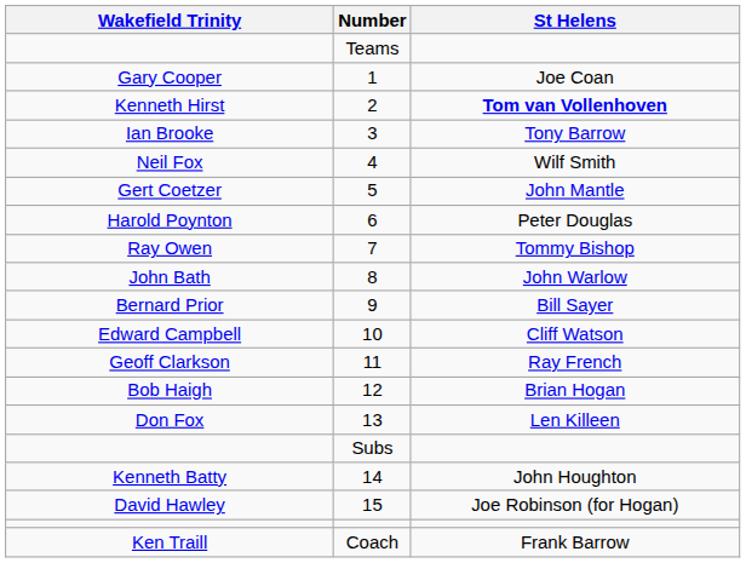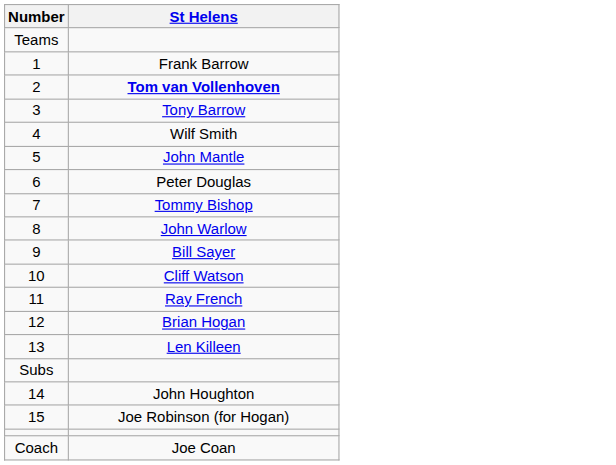 <table class="wikitable" style="text-align:center; font-size: 85%">
 <tr>
-<th width=240 abbr=winner><a href='#'>Wakefield Trinity</a></th>
 <th width=50 abbr="Number">Number</th>
 <th width=240 abbr=runner-up><a href='#'>St Helens</a></th>
 </tr>
 <tr>
-<td></td>
 <td>Teams</td>
 <td></td>
 </tr>
 <tr>
-<td><a href='#'>Gary Cooper</a></td>
 <td>1</td>
-<td>Joe Coan</td>
+<td>Frank Barrow</td>
 </tr>
 <tr>
-<td><a href='#'>Kenneth Hirst</a></td>
 <td>2</td>
 <td><strong><a href='#'>Tom van Vollenhoven</a></strong></td>
 </tr>
 <tr>
-<td><a href='#'>Ian Brooke</a></td>
 <td>3</td>
 <td><a href='#'>Tony Barrow</a></td>
 </tr>
 <tr>
-<td><a href='#'>Neil Fox</a></td>
 <td>4</td>
 <td>Wilf Smith</td>
 </tr>
 <tr>
-<td><a href='#'>Gert Coetzer</a></td>
 <td>5</td>
 <td><a href='#'>John Mantle</a></td>
 </tr>
 <tr>
-<td><a href='#'>Harold Poynton</a></td>
 <td>6</td>
 <td>Peter Douglas</td>
 </tr>
 <tr>
-<td><a href='#'>Ray Owen</a></td>
 <td>7</td>
 <td><a href='#'>Tommy Bishop</a></td>
 </tr>
 <tr>
-<td><a href='#'>John Bath</a></td>
 <td>8</td>
 <td><a href='#'>John Warlow</a></td>
 </tr>
 <tr>
-<td><a href='#'>Bernard Prior</a></td>
 <td>9</td>
 <td><a href='#'>Bill Sayer</a></td>
 </tr>
 <tr>
-<td><a href='#'>Edward Campbell</a></td>
 <td>10</td>
 <td><a href='#'>Cliff Watson</a></td>
 </tr>
 <tr>
-<td><a href='#'>Geoff Clarkson</a></td>
 <td>11</td>
 <td><a href='#'>Ray French</a></td>
 </tr>
 <tr>
-<td><a href='#'>Bob Haigh</a></td>
 <td>12</td>
 <td><a href='#'>Brian Hogan</a></td>
 </tr>
 <tr>
-<td><a href='#'>Don Fox</a></td>
 <td>13</td>
 <td><a href='#'>Len Killeen</a></td>
 </tr>
 <tr>
-<td></td>
 <td>Subs</td>
 <td></td>
 </tr>
 <tr>
-<td><a href='#'>Kenneth Batty</a></td>
 <td>14</td>
 <td>John Houghton</td>
 </tr>
 <tr>
-<td><a href='#'>David Hawley</a></td>
 <td>15</td>
 <td>Joe Robinson (for Hogan)</td>
 </tr>
 <tr>
 <td></td>
 <td></td>
-<td></td>
 </tr>
 <tr>
-<td><a href='#'>Ken Traill</a></td>
 <td>Coach</td>
-<td>Frank Barrow</td>
+<td>Joe Coan</td>
 </tr>
 </table>
